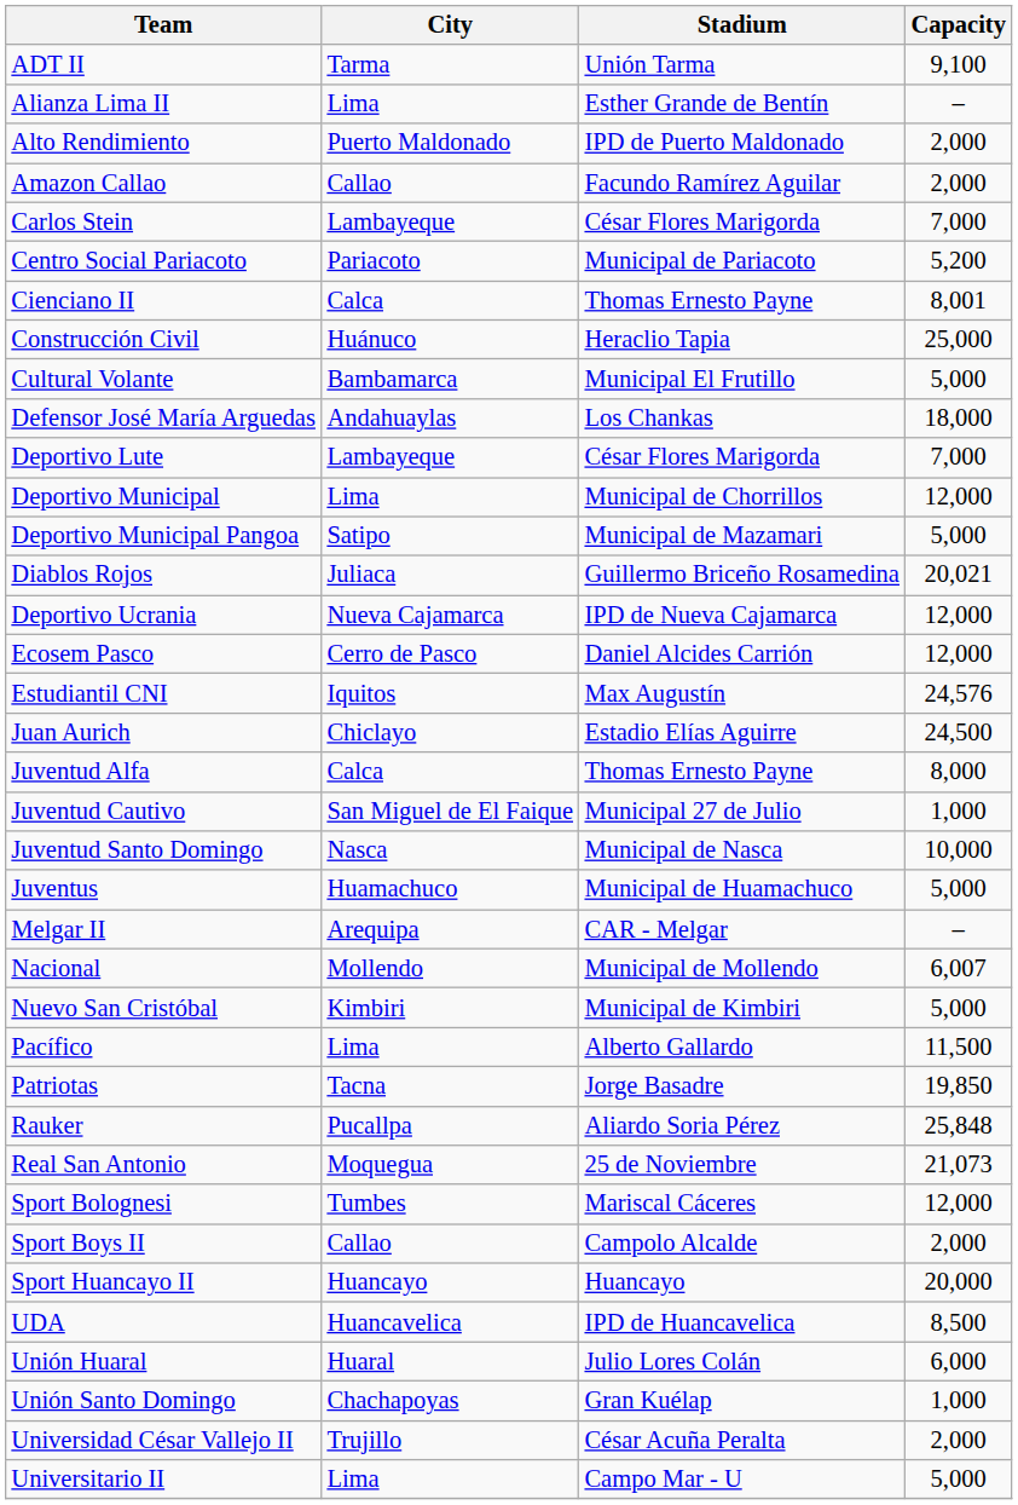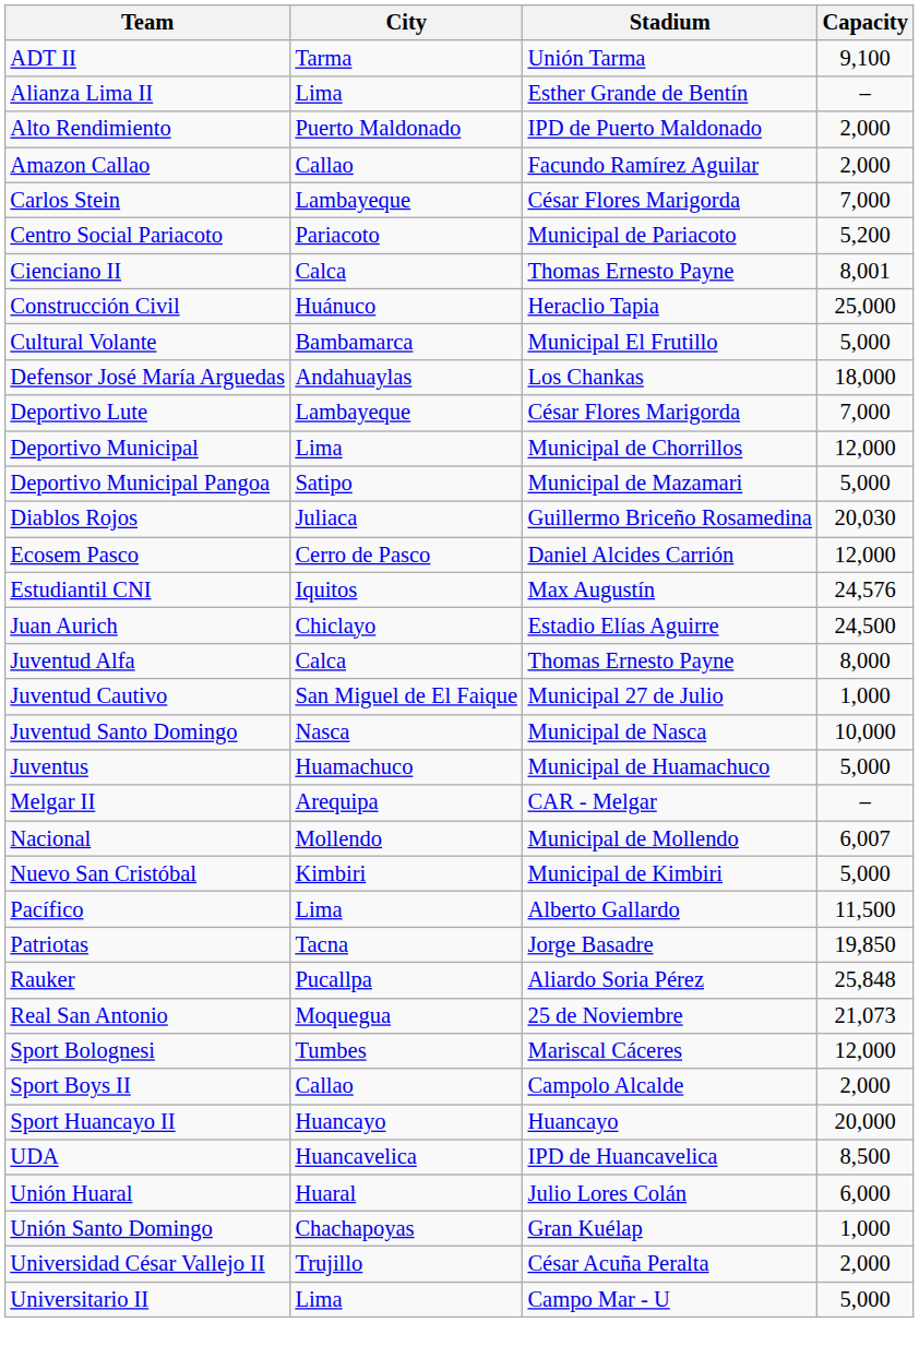 <table class="wikitable sortable">
 <tr>
 <th>Team</th>
 <th>City</th>
 <th>Stadium</th>
 <th>Capacity</th>
 </tr>
 <tr>
 <td><a href='#'>ADT II</a></td>
 <td><a href='#'>Tarma</a></td>
 <td><a href='#'>Unión Tarma</a></td>
 <td align="center">9,100</td>
 </tr>
 <tr>
 <td><a href='#'>Alianza Lima II</a></td>
 <td><a href='#'>Lima</a></td>
 <td><a href='#'>Esther Grande de Bentín</a></td>
 <td align="center">–</td>
 </tr>
 <tr>
 <td><a href='#'>Alto Rendimiento</a></td>
 <td><a href='#'>Puerto Maldonado</a></td>
 <td><a href='#'>IPD de Puerto Maldonado</a></td>
 <td align="center">2,000</td>
 </tr>
 <tr>
 <td><a href='#'>Amazon Callao</a></td>
 <td><a href='#'>Callao</a></td>
 <td><a href='#'>Facundo Ramírez Aguilar</a></td>
 <td align="center">2,000</td>
 </tr>
 <tr>
 <td><a href='#'>Carlos Stein</a></td>
 <td><a href='#'>Lambayeque</a></td>
 <td><a href='#'>César Flores Marigorda</a></td>
 <td align="center">7,000</td>
 </tr>
 <tr>
 <td><a href='#'>Centro Social Pariacoto</a></td>
 <td><a href='#'>Pariacoto</a></td>
 <td><a href='#'>Municipal de Pariacoto</a></td>
 <td align="center">5,200</td>
 </tr>
 <tr>
 <td><a href='#'>Cienciano II</a></td>
 <td><a href='#'>Calca</a></td>
 <td><a href='#'>Thomas Ernesto Payne</a></td>
 <td align="center">8,001</td>
 </tr>
 <tr>
 <td><a href='#'>Construcción Civil</a></td>
 <td><a href='#'>Huánuco</a></td>
 <td><a href='#'>Heraclio Tapia</a></td>
 <td align="center">25,000</td>
 </tr>
 <tr>
 <td><a href='#'>Cultural Volante</a></td>
 <td><a href='#'>Bambamarca</a></td>
 <td><a href='#'>Municipal El Frutillo</a></td>
 <td align="center">5,000</td>
 </tr>
 <tr>
 <td><a href='#'>Defensor José María Arguedas</a></td>
 <td><a href='#'>Andahuaylas</a></td>
 <td><a href='#'>Los Chankas</a></td>
 <td align="center">18,000</td>
 </tr>
 <tr>
 <td><a href='#'>Deportivo Lute</a></td>
 <td><a href='#'>Lambayeque</a></td>
 <td><a href='#'>César Flores Marigorda</a></td>
 <td align="center">7,000</td>
 </tr>
 <tr>
 <td><a href='#'>Deportivo Municipal</a></td>
 <td><a href='#'>Lima</a></td>
 <td><a href='#'>Municipal de Chorrillos</a></td>
 <td align="center">12,000</td>
 </tr>
 <tr>
 <td><a href='#'>Deportivo Municipal Pangoa</a></td>
 <td><a href='#'>Satipo</a></td>
 <td><a href='#'>Municipal de Mazamari</a></td>
 <td align="center">5,000</td>
 </tr>
 <tr>
 <td><a href='#'>Diablos Rojos</a></td>
 <td><a href='#'>Juliaca</a></td>
 <td><a href='#'>Guillermo Briceño Rosamedina</a></td>
-<td align="center">20,021</td>
-</tr>
-<tr>
-<td><a href='#'>Deportivo Ucrania</a></td>
-<td><a href='#'>Nueva Cajamarca</a></td>
-<td><a href='#'>IPD de Nueva Cajamarca</a></td>
-<td align="center">12,000</td>
+<td align="center">20,030</td>
 </tr>
 <tr>
 <td><a href='#'>Ecosem Pasco</a></td>
 <td><a href='#'>Cerro de Pasco</a></td>
 <td><a href='#'>Daniel Alcides Carrión</a></td>
 <td align="center">12,000</td>
 </tr>
 <tr>
 <td><a href='#'>Estudiantil CNI</a></td>
 <td><a href='#'>Iquitos</a></td>
 <td><a href='#'>Max Augustín</a></td>
 <td align="center">24,576</td>
 </tr>
 <tr>
 <td><a href='#'>Juan Aurich</a></td>
 <td><a href='#'>Chiclayo</a></td>
 <td><a href='#'>Estadio Elías Aguirre</a></td>
 <td align="center">24,500</td>
 </tr>
 <tr>
 <td><a href='#'>Juventud Alfa</a></td>
 <td><a href='#'>Calca</a></td>
 <td><a href='#'>Thomas Ernesto Payne</a></td>
 <td align="center">8,000</td>
 </tr>
 <tr>
 <td><a href='#'>Juventud Cautivo</a></td>
 <td><a href='#'>San Miguel de El Faique</a></td>
 <td><a href='#'>Municipal 27 de Julio</a></td>
 <td align="center">1,000</td>
 </tr>
 <tr>
 <td><a href='#'>Juventud Santo Domingo</a></td>
 <td><a href='#'>Nasca</a></td>
 <td><a href='#'>Municipal de Nasca</a></td>
 <td align="center">10,000</td>
 </tr>
 <tr>
 <td><a href='#'>Juventus</a></td>
 <td><a href='#'>Huamachuco</a></td>
 <td><a href='#'>Municipal de Huamachuco</a></td>
 <td align="center">5,000</td>
 </tr>
 <tr>
 <td><a href='#'>Melgar II</a></td>
 <td><a href='#'>Arequipa</a></td>
 <td><a href='#'>CAR - Melgar</a></td>
 <td align="center">–</td>
 </tr>
 <tr>
 <td><a href='#'>Nacional</a></td>
 <td><a href='#'>Mollendo</a></td>
 <td><a href='#'>Municipal de Mollendo</a></td>
 <td align="center">6,007</td>
 </tr>
 <tr>
 <td><a href='#'>Nuevo San Cristóbal</a></td>
 <td><a href='#'>Kimbiri</a></td>
 <td><a href='#'>Municipal de Kimbiri</a></td>
 <td align="center">5,000</td>
 </tr>
 <tr>
 <td><a href='#'>Pacífico</a></td>
 <td><a href='#'>Lima</a></td>
 <td><a href='#'>Alberto Gallardo</a></td>
 <td align="center">11,500</td>
 </tr>
 <tr>
 <td><a href='#'>Patriotas</a></td>
 <td><a href='#'>Tacna</a></td>
 <td><a href='#'>Jorge Basadre</a></td>
 <td align="center">19,850</td>
 </tr>
 <tr>
 <td><a href='#'>Rauker</a></td>
 <td><a href='#'>Pucallpa</a></td>
 <td><a href='#'>Aliardo Soria Pérez</a></td>
 <td align="center">25,848</td>
 </tr>
 <tr>
 <td><a href='#'>Real San Antonio</a></td>
 <td><a href='#'>Moquegua</a></td>
 <td><a href='#'>25 de Noviembre</a></td>
 <td align="center">21,073</td>
 </tr>
 <tr>
 <td><a href='#'>Sport Bolognesi</a></td>
 <td><a href='#'>Tumbes</a></td>
 <td><a href='#'>Mariscal Cáceres</a></td>
 <td align="center">12,000</td>
 </tr>
 <tr>
 <td><a href='#'>Sport Boys II</a></td>
 <td><a href='#'>Callao</a></td>
 <td><a href='#'>Campolo Alcalde</a></td>
 <td align="center">2,000</td>
 </tr>
 <tr>
 <td><a href='#'>Sport Huancayo II</a></td>
 <td><a href='#'>Huancayo</a></td>
 <td><a href='#'>Huancayo</a></td>
 <td align="center">20,000</td>
 </tr>
 <tr>
 <td><a href='#'>UDA</a></td>
 <td><a href='#'>Huancavelica</a></td>
 <td><a href='#'>IPD de Huancavelica</a></td>
 <td align="center">8,500</td>
 </tr>
 <tr>
 <td><a href='#'>Unión Huaral</a></td>
 <td><a href='#'>Huaral</a></td>
 <td><a href='#'>Julio Lores Colán</a></td>
 <td align="center">6,000</td>
 </tr>
 <tr>
 <td><a href='#'>Unión Santo Domingo</a></td>
 <td><a href='#'>Chachapoyas</a></td>
 <td><a href='#'>Gran Kuélap</a></td>
 <td align="center">1,000</td>
 </tr>
 <tr>
 <td><a href='#'>Universidad César Vallejo II</a></td>
 <td><a href='#'>Trujillo</a></td>
 <td><a href='#'>César Acuña Peralta</a></td>
 <td align="center">2,000</td>
 </tr>
 <tr>
 <td><a href='#'>Universitario II</a></td>
 <td><a href='#'>Lima</a></td>
 <td><a href='#'>Campo Mar - U</a></td>
 <td align="center">5,000</td>
 </tr>
 <tr>
 </tr>
 </table>
